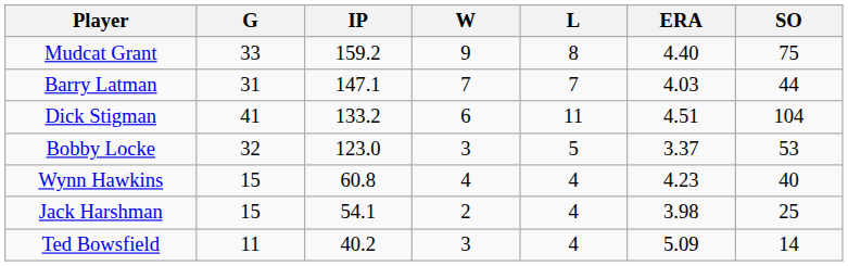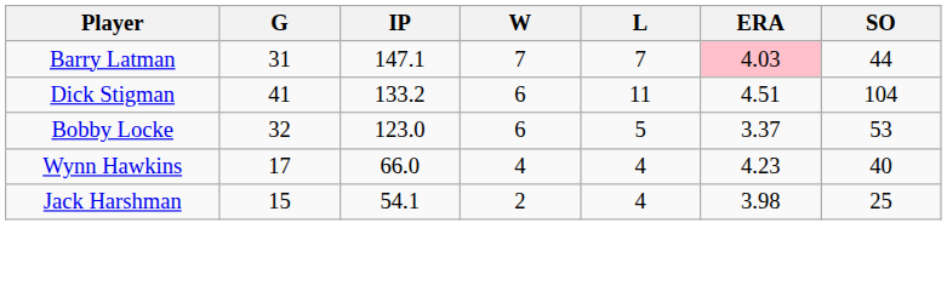 <table class="wikitable sortable">
 <tr>
 <th bgcolor="#DDDDFF" width="16%">Player</th>
 <th bgcolor="#DDDDFF" width="9%">G</th>
 <th bgcolor="#DDDDFF" width="9%">IP</th>
 <th bgcolor="#DDDDFF" width="9%">W</th>
 <th bgcolor="#DDDDFF" width="9%">L</th>
 <th bgcolor="#DDDDFF" width="9%">ERA</th>
 <th bgcolor="#DDDDFF" width="9%">SO</th>
 </tr>
-<tr align="center">
-<td><a href='#'>Mudcat Grant</a></td>
-<td>33</td>
-<td>159.2</td>
-<td>9</td>
-<td>8</td>
-<td>4.40</td>
-<td>75</td>
-</tr>
 <tr align=center>
 <td><a href='#'>Barry Latman</a></td>
 <td>31</td>
 <td>147.1</td>
 <td>7</td>
 <td>7</td>
-<td>4.03</td>
+<td style="background: pink;">4.03</td>
 <td>44</td>
 </tr>
 <tr align=center>
 <td><a href='#'>Dick Stigman</a></td>
 <td>41</td>
 <td>133.2</td>
 <td>6</td>
 <td>11</td>
 <td>4.51</td>
 <td>104</td>
 </tr>
 <tr align=center>
 <td><a href='#'>Bobby Locke</a></td>
 <td>32</td>
 <td>123.0</td>
-<td>3</td>
+<td>6</td>
 <td>5</td>
 <td>3.37</td>
 <td>53</td>
 </tr>
 <tr align=center>
 <td><a href='#'>Wynn Hawkins</a></td>
-<td>15</td>
-<td>60.8</td>
+<td>17</td>
+<td>66.0</td>
 <td>4</td>
 <td>4</td>
 <td>4.23</td>
 <td>40</td>
 </tr>
 <tr align=center>
 <td><a href='#'>Jack Harshman</a></td>
 <td>15</td>
 <td>54.1</td>
 <td>2</td>
 <td>4</td>
 <td>3.98</td>
 <td>25</td>
 </tr>
-<tr align=center>
-<td><a href='#'>Ted Bowsfield</a></td>
-<td>11</td>
-<td>40.2</td>
-<td>3</td>
-<td>4</td>
-<td>5.09</td>
-<td>14</td>
-</tr>
 </table>
